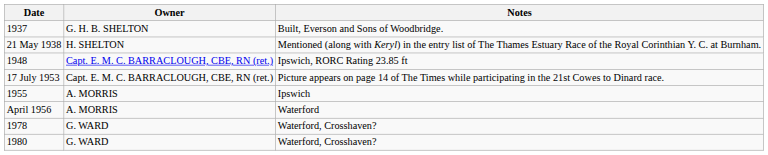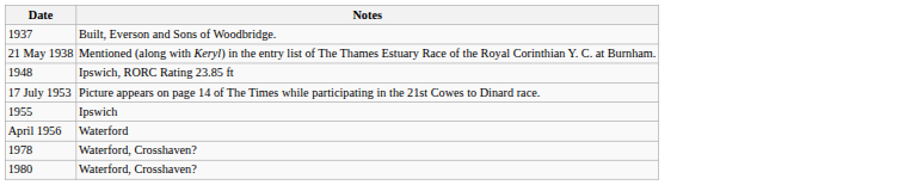 <table class="wikitable">
 <tr>
 <th>Date</th>
-<th>Owner</th>
 <th>Notes</th>
 </tr>
 <tr>
 <td>1937</td>
-<td>G. H. B. SHELTON</td>
 <td>Built, Everson and Sons of Woodbridge.</td>
 </tr>
 <tr>
 <td>21 May 1938</td>
-<td>H. SHELTON</td>
 <td>Mentioned (along with <em>Keryl</em>) in the entry list of The Thames Estuary Race of the Royal Corinthian Y. C. at Burnham.</td>
 </tr>
 <tr>
 <td>1948</td>
-<td><a href='#'>Capt. E. M. C. BARRACLOUGH, CBE, RN (ret.)</a></td>
 <td>Ipswich, RORC Rating 23.85 ft</td>
 </tr>
 <tr>
 <td>17 July 1953</td>
-<td>Capt. E. M. C. BARRACLOUGH, CBE, RN (ret.)</td>
 <td>Picture appears on page 14 of The Times while participating in the 21st Cowes to Dinard race.</td>
 </tr>
 <tr>
 <td>1955</td>
-<td>A. MORRIS</td>
 <td>Ipswich</td>
 </tr>
 <tr>
 <td>April 1956</td>
-<td>A. MORRIS</td>
 <td>Waterford</td>
 </tr>
 <tr>
 <td>1978</td>
-<td>G. WARD</td>
 <td>Waterford, Crosshaven?</td>
 </tr>
 <tr>
 <td>1980</td>
-<td>G. WARD</td>
 <td>Waterford, Crosshaven?</td>
 </tr>
 </table>
